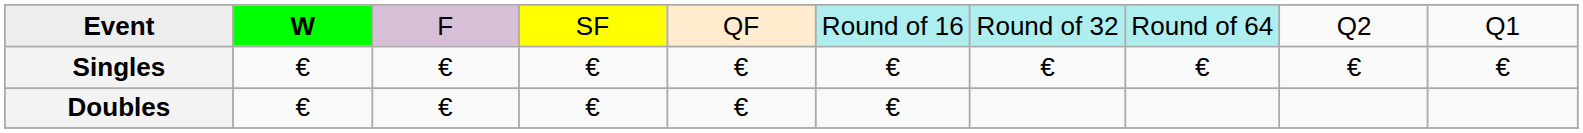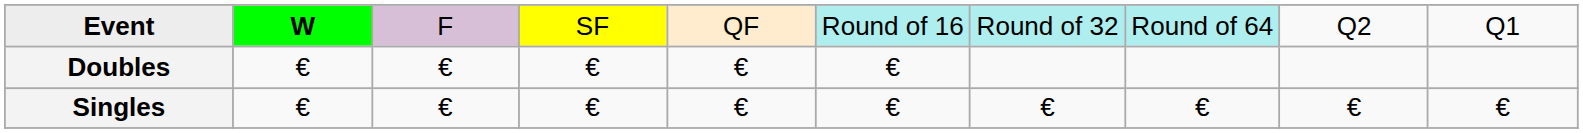 <table class=wikitable style=font-size:90%;text-align:center>
 <tr>
 <td width=130 bgcolor=ededed><strong>Event</strong></td>
 <td width=80 bgcolor=lime><strong>W</strong></td>
 <td width=85 bgcolor=thistle>F</td>
 <td width=85 bgcolor=ffff00>SF</td>
 <td width=85 bgcolor=ffebcd>QF</td>
 <td width=85 bgcolor=afeeee>Round of 16</td>
 <td width=85 bgcolor=afeeee>Round of 32</td>
 <td width=85 bgcolor=afeeee>Round of 64</td>
 <td width=85>Q2</td>
 <td width=85>Q1</td>
 </tr>
 <tr>
+<th style=background:#f3f3f3>Doubles</th>
+<td>€</td>
+<td>€</td>
+<td>€</td>
+<td>€</td>
+<td>€</td>
+<td></td>
+<td></td>
+<td></td>
+<td></td>
+</tr>
+<tr>
 <th style=background:#f3f3f3>Singles</th>
 <td>€</td>
 <td>€</td>
 <td>€</td>
 <td>€</td>
 <td>€</td>
 <td>€</td>
 <td>€</td>
 <td>€</td>
 <td>€</td>
 </tr>
-<tr>
-<th style=background:#f3f3f3>Doubles</th>
-<td>€</td>
-<td>€</td>
-<td>€</td>
-<td>€</td>
-<td>€</td>
-<td></td>
-<td></td>
-<td></td>
-<td></td>
-</tr>
 </table>
